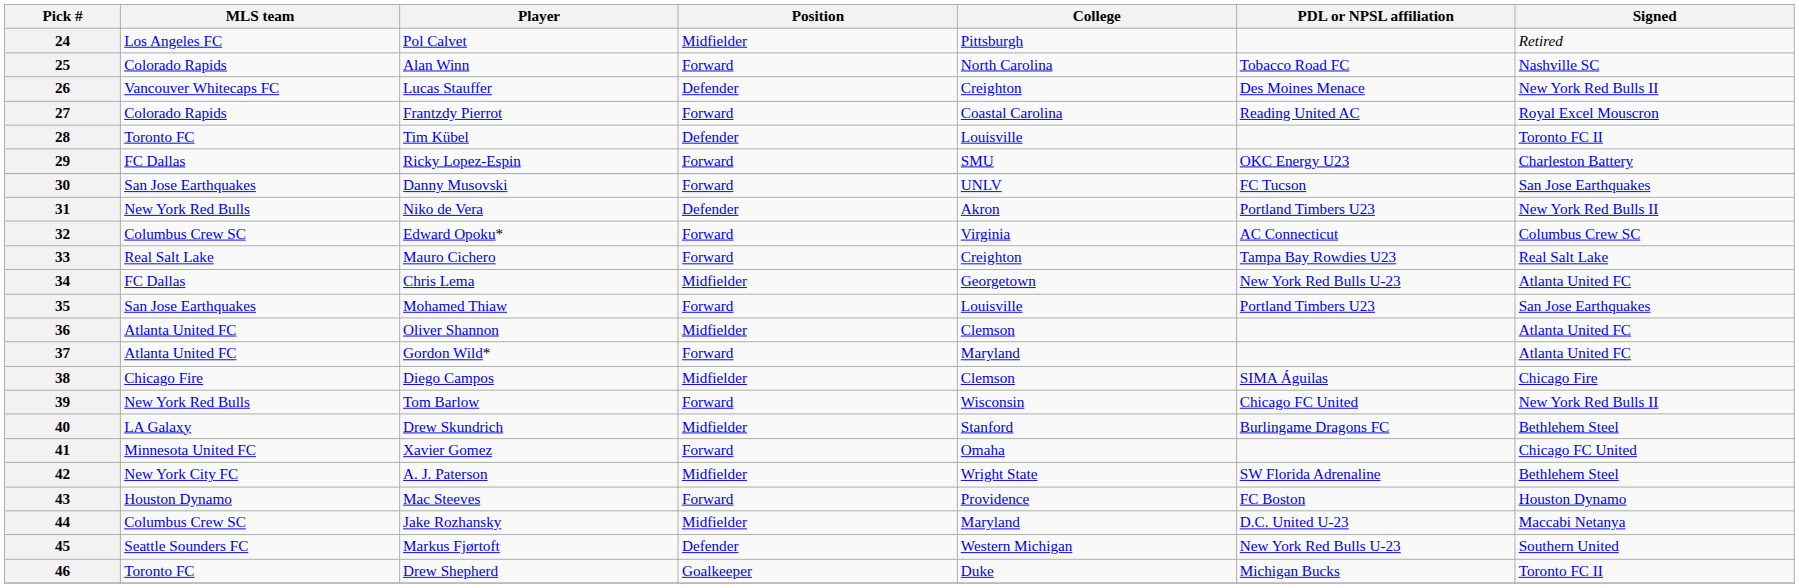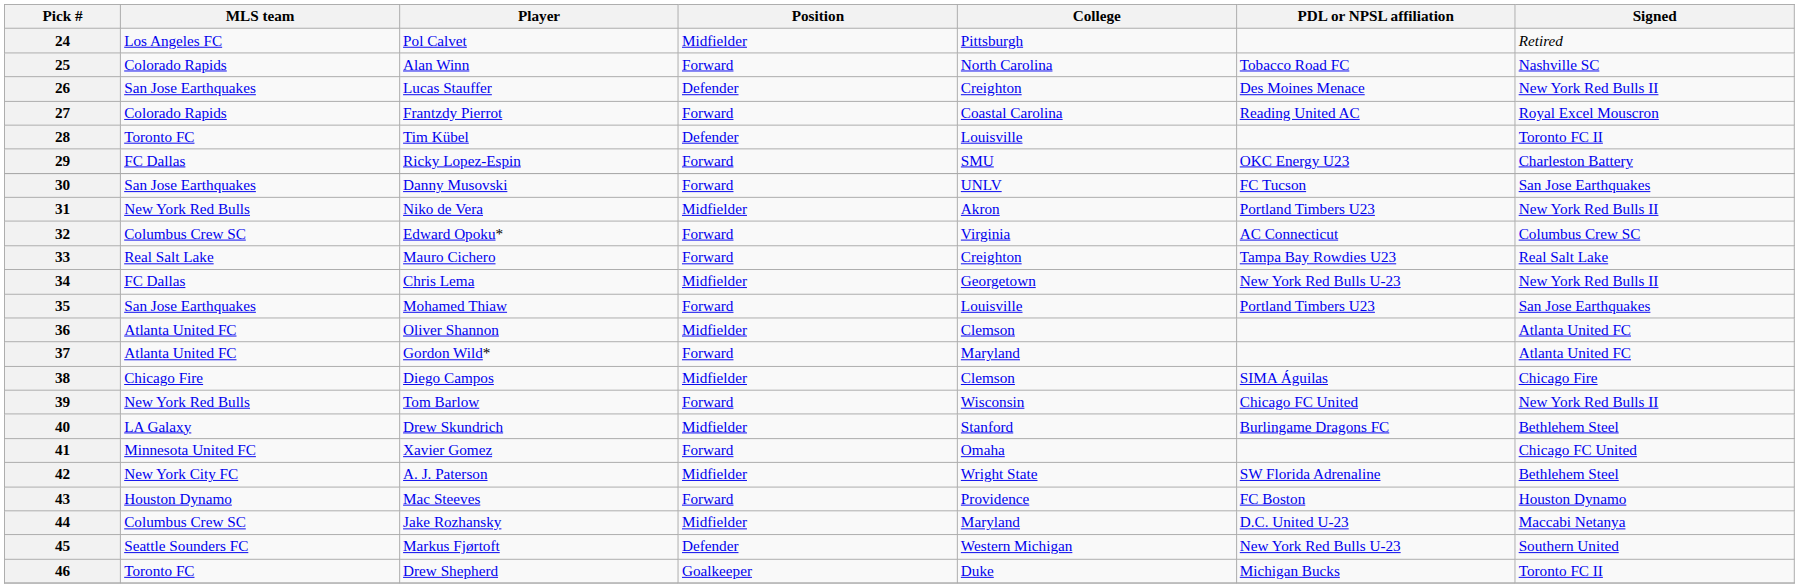 <table class="wikitable sortable" style="width:95%">
 <tr>
 <th width=5%>Pick #</th>
 <th width=12%>MLS team</th>
 <th width=12%>Player</th>
 <th width=12%>Position</th>
 <th width=12%>College</th>
 <th width=12%>PDL or NPSL affiliation</th>
 <th width=12%>Signed</th>
 </tr>
 <tr>
 <th>24</th>
 <td><a href='#'>Los Angeles FC</a></td>
 <td> <a href='#'>Pol Calvet</a></td>
 <td><a href='#'>Midfielder</a></td>
 <td><a href='#'>Pittsburgh</a></td>
 <td></td>
 <td><em>Retired</em></td>
 </tr>
 <tr>
 <th>25</th>
 <td><a href='#'>Colorado Rapids</a> </td>
 <td> <a href='#'>Alan Winn</a></td>
 <td><a href='#'>Forward</a></td>
 <td><a href='#'>North Carolina</a></td>
 <td><a href='#'>Tobacco Road FC</a></td>
 <td> <a href='#'>Nashville SC</a></td>
 </tr>
 <tr>
 <th>26</th>
-<td><a href='#'>Vancouver Whitecaps FC</a> </td>
+<td><a href='#'>San Jose Earthquakes</a></td>
 <td> <a href='#'>Lucas Stauffer</a></td>
 <td><a href='#'>Defender</a></td>
 <td><a href='#'>Creighton</a></td>
 <td><a href='#'>Des Moines Menace</a></td>
 <td> <a href='#'>New York Red Bulls II</a></td>
 </tr>
 <tr>
 <th>27</th>
 <td><a href='#'>Colorado Rapids</a></td>
 <td> <a href='#'>Frantzdy Pierrot</a></td>
 <td><a href='#'>Forward</a></td>
 <td><a href='#'>Coastal Carolina</a></td>
 <td><a href='#'>Reading United AC</a></td>
 <td> <a href='#'>Royal Excel Mouscron</a></td>
 </tr>
 <tr>
 <th>28</th>
 <td><a href='#'>Toronto FC</a> </td>
 <td> <a href='#'>Tim Kübel</a></td>
 <td><a href='#'>Defender</a></td>
 <td><a href='#'>Louisville</a></td>
 <td></td>
 <td> <a href='#'>Toronto FC II</a></td>
 </tr>
 <tr>
 <th>29</th>
 <td><a href='#'>FC Dallas</a> </td>
 <td> <a href='#'>Ricky Lopez-Espin</a></td>
 <td><a href='#'>Forward</a></td>
 <td><a href='#'>SMU</a></td>
 <td><a href='#'>OKC Energy U23</a></td>
 <td> <a href='#'>Charleston Battery</a></td>
 </tr>
 <tr>
 </tr>
 <tr>
 <th>30</th>
 <td><a href='#'>San Jose Earthquakes</a> </td>
 <td> <a href='#'>Danny Musovski</a></td>
 <td><a href='#'>Forward</a></td>
 <td><a href='#'>UNLV</a></td>
 <td><a href='#'>FC Tucson</a></td>
 <td> <a href='#'>San Jose Earthquakes</a></td>
 </tr>
 <tr>
 <th>31</th>
 <td><a href='#'>New York Red Bulls</a> </td>
 <td> <a href='#'>Niko de Vera</a></td>
-<td><a href='#'>Defender</a></td>
+<td><a href='#'>Midfielder</a></td>
 <td><a href='#'>Akron</a></td>
 <td><a href='#'>Portland Timbers U23</a></td>
 <td> <a href='#'>New York Red Bulls II</a></td>
 </tr>
 <tr>
 <th>32</th>
 <td><a href='#'>Columbus Crew SC</a> </td>
 <td> <a href='#'>Edward Opoku</a>*</td>
 <td><a href='#'>Forward</a></td>
 <td><a href='#'>Virginia</a></td>
 <td><a href='#'>AC Connecticut</a></td>
 <td> <a href='#'>Columbus Crew SC</a></td>
 </tr>
 <tr>
 <th>33</th>
 <td><a href='#'>Real Salt Lake</a></td>
 <td> <a href='#'>Mauro Cichero</a></td>
 <td><a href='#'>Forward</a></td>
 <td><a href='#'>Creighton</a></td>
 <td><a href='#'>Tampa Bay Rowdies U23</a></td>
 <td> <a href='#'>Real Salt Lake</a></td>
 </tr>
 <tr>
 <th>34</th>
 <td><a href='#'>FC Dallas</a></td>
 <td> <a href='#'>Chris Lema</a></td>
 <td><a href='#'>Midfielder</a></td>
 <td><a href='#'>Georgetown</a></td>
 <td><a href='#'>New York Red Bulls U-23</a></td>
-<td> <a href='#'>Atlanta United FC</a></td>
+<td> <a href='#'>New York Red Bulls II</a></td>
 </tr>
 <tr>
 <th>35</th>
 <td><a href='#'>San Jose Earthquakes</a></td>
 <td> <a href='#'>Mohamed Thiaw</a></td>
 <td><a href='#'>Forward</a></td>
 <td><a href='#'>Louisville</a></td>
 <td><a href='#'>Portland Timbers U23</a></td>
 <td> <a href='#'>San Jose Earthquakes</a></td>
 </tr>
 <tr>
 <th>36</th>
 <td><a href='#'>Atlanta United FC</a> </td>
 <td> <a href='#'>Oliver Shannon</a></td>
 <td><a href='#'>Midfielder</a></td>
 <td><a href='#'>Clemson</a></td>
 <td></td>
 <td> <a href='#'>Atlanta United FC</a></td>
 </tr>
 <tr>
 <th>37</th>
 <td><a href='#'>Atlanta United FC</a></td>
 <td> <a href='#'>Gordon Wild</a>*</td>
 <td><a href='#'>Forward</a></td>
 <td><a href='#'>Maryland</a></td>
 <td></td>
 <td> <a href='#'>Atlanta United FC</a></td>
 </tr>
 <tr>
 <th>38</th>
 <td><a href='#'>Chicago Fire</a></td>
 <td> <a href='#'>Diego Campos</a></td>
 <td><a href='#'>Midfielder</a></td>
 <td><a href='#'>Clemson</a></td>
 <td><a href='#'>SIMA Águilas</a></td>
 <td> <a href='#'>Chicago Fire</a></td>
 </tr>
 <tr>
 <th>39</th>
 <td><a href='#'>New York Red Bulls</a></td>
 <td> <a href='#'>Tom Barlow</a></td>
 <td><a href='#'>Forward</a></td>
 <td><a href='#'>Wisconsin</a></td>
 <td><a href='#'>Chicago FC United</a></td>
 <td> <a href='#'>New York Red Bulls II</a></td>
 </tr>
 <tr>
 <th>40</th>
 <td><a href='#'>LA Galaxy</a> </td>
 <td> <a href='#'>Drew Skundrich</a></td>
 <td><a href='#'>Midfielder</a></td>
 <td><a href='#'>Stanford</a></td>
 <td><a href='#'>Burlingame Dragons FC</a></td>
 <td> <a href='#'>Bethlehem Steel</a></td>
 </tr>
 <tr>
 <th>41</th>
 <td><a href='#'>Minnesota United FC</a> </td>
 <td> <a href='#'>Xavier Gomez</a></td>
 <td><a href='#'>Forward</a></td>
 <td><a href='#'>Omaha</a></td>
 <td></td>
 <td> <a href='#'>Chicago FC United</a></td>
 </tr>
 <tr>
 <th>42</th>
 <td><a href='#'>New York City FC</a></td>
 <td> <a href='#'>A. J. Paterson</a></td>
 <td><a href='#'>Midfielder</a></td>
 <td><a href='#'>Wright State</a></td>
 <td><a href='#'>SW Florida Adrenaline</a></td>
 <td> <a href='#'>Bethlehem Steel</a></td>
 </tr>
 <tr>
 <th>43</th>
 <td><a href='#'>Houston Dynamo</a></td>
 <td> <a href='#'>Mac Steeves</a></td>
 <td><a href='#'>Forward</a></td>
 <td><a href='#'>Providence</a></td>
 <td><a href='#'>FC Boston</a></td>
 <td> <a href='#'>Houston Dynamo</a></td>
 </tr>
 <tr>
 <th>44</th>
 <td><a href='#'>Columbus Crew SC</a></td>
 <td> <a href='#'>Jake Rozhansky</a></td>
 <td><a href='#'>Midfielder</a></td>
 <td><a href='#'>Maryland</a></td>
 <td><a href='#'>D.C. United U-23</a></td>
 <td> <a href='#'>Maccabi Netanya</a></td>
 </tr>
 <tr>
 <th>45</th>
 <td><a href='#'>Seattle Sounders FC</a></td>
 <td> <a href='#'>Markus Fjørtoft</a></td>
 <td><a href='#'>Defender</a></td>
 <td><a href='#'>Western Michigan</a></td>
 <td><a href='#'>New York Red Bulls U-23</a></td>
 <td> <a href='#'>Southern United</a></td>
 </tr>
 <tr>
 <th>46</th>
 <td><a href='#'>Toronto FC</a></td>
 <td> <a href='#'>Drew Shepherd</a></td>
 <td><a href='#'>Goalkeeper</a></td>
 <td><a href='#'>Duke</a></td>
 <td><a href='#'>Michigan Bucks</a></td>
 <td> <a href='#'>Toronto FC II</a></td>
 </tr>
 <tr>
 </tr>
 </table>
